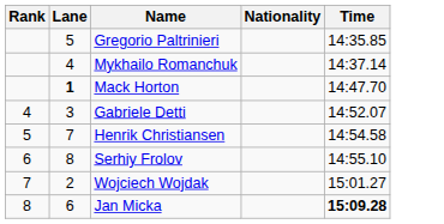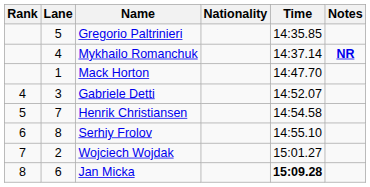 <table class="wikitable sortable" style="text-align:center">
 <tr>
 <th>Rank</th>
 <th>Lane</th>
 <th>Name</th>
 <th>Nationality</th>
 <th>Time</th>
+<th>Notes</th>
 </tr>
 <tr>
 <td></td>
 <td>5</td>
 <td align=left><a href='#'>Gregorio Paltrinieri</a></td>
 <td align=left></td>
 <td>14:35.85</td>
+<td></td>
 </tr>
 <tr>
 <td></td>
 <td>4</td>
 <td align=left><a href='#'>Mykhailo Romanchuk</a></td>
 <td align=left></td>
 <td>14:37.14</td>
+<td><strong><a href='#'>NR</a></strong></td>
 </tr>
 <tr>
 <td></td>
-<td><strong>1</strong></td>
+<td>1</td>
 <td align=left><a href='#'>Mack Horton</a></td>
 <td align=left></td>
 <td>14:47.70</td>
+<td></td>
 </tr>
 <tr>
 <td>4</td>
 <td>3</td>
 <td align=left><a href='#'>Gabriele Detti</a></td>
 <td align=left></td>
 <td>14:52.07</td>
+<td></td>
 </tr>
 <tr>
 <td>5</td>
 <td>7</td>
 <td align=left><a href='#'>Henrik Christiansen</a></td>
 <td align=left></td>
 <td>14:54.58</td>
+<td></td>
 </tr>
 <tr>
 <td>6</td>
 <td>8</td>
 <td align=left><a href='#'>Serhiy Frolov</a></td>
 <td align=left></td>
 <td>14:55.10</td>
+<td></td>
 </tr>
 <tr>
 <td>7</td>
 <td>2</td>
 <td align=left><a href='#'>Wojciech Wojdak</a></td>
 <td align=left></td>
 <td>15:01.27</td>
+<td></td>
 </tr>
 <tr>
 <td>8</td>
 <td>6</td>
 <td align=left><a href='#'>Jan Micka</a></td>
 <td align=left></td>
 <td><strong>15:09.28</strong></td>
+<td></td>
 </tr>
 </table>
